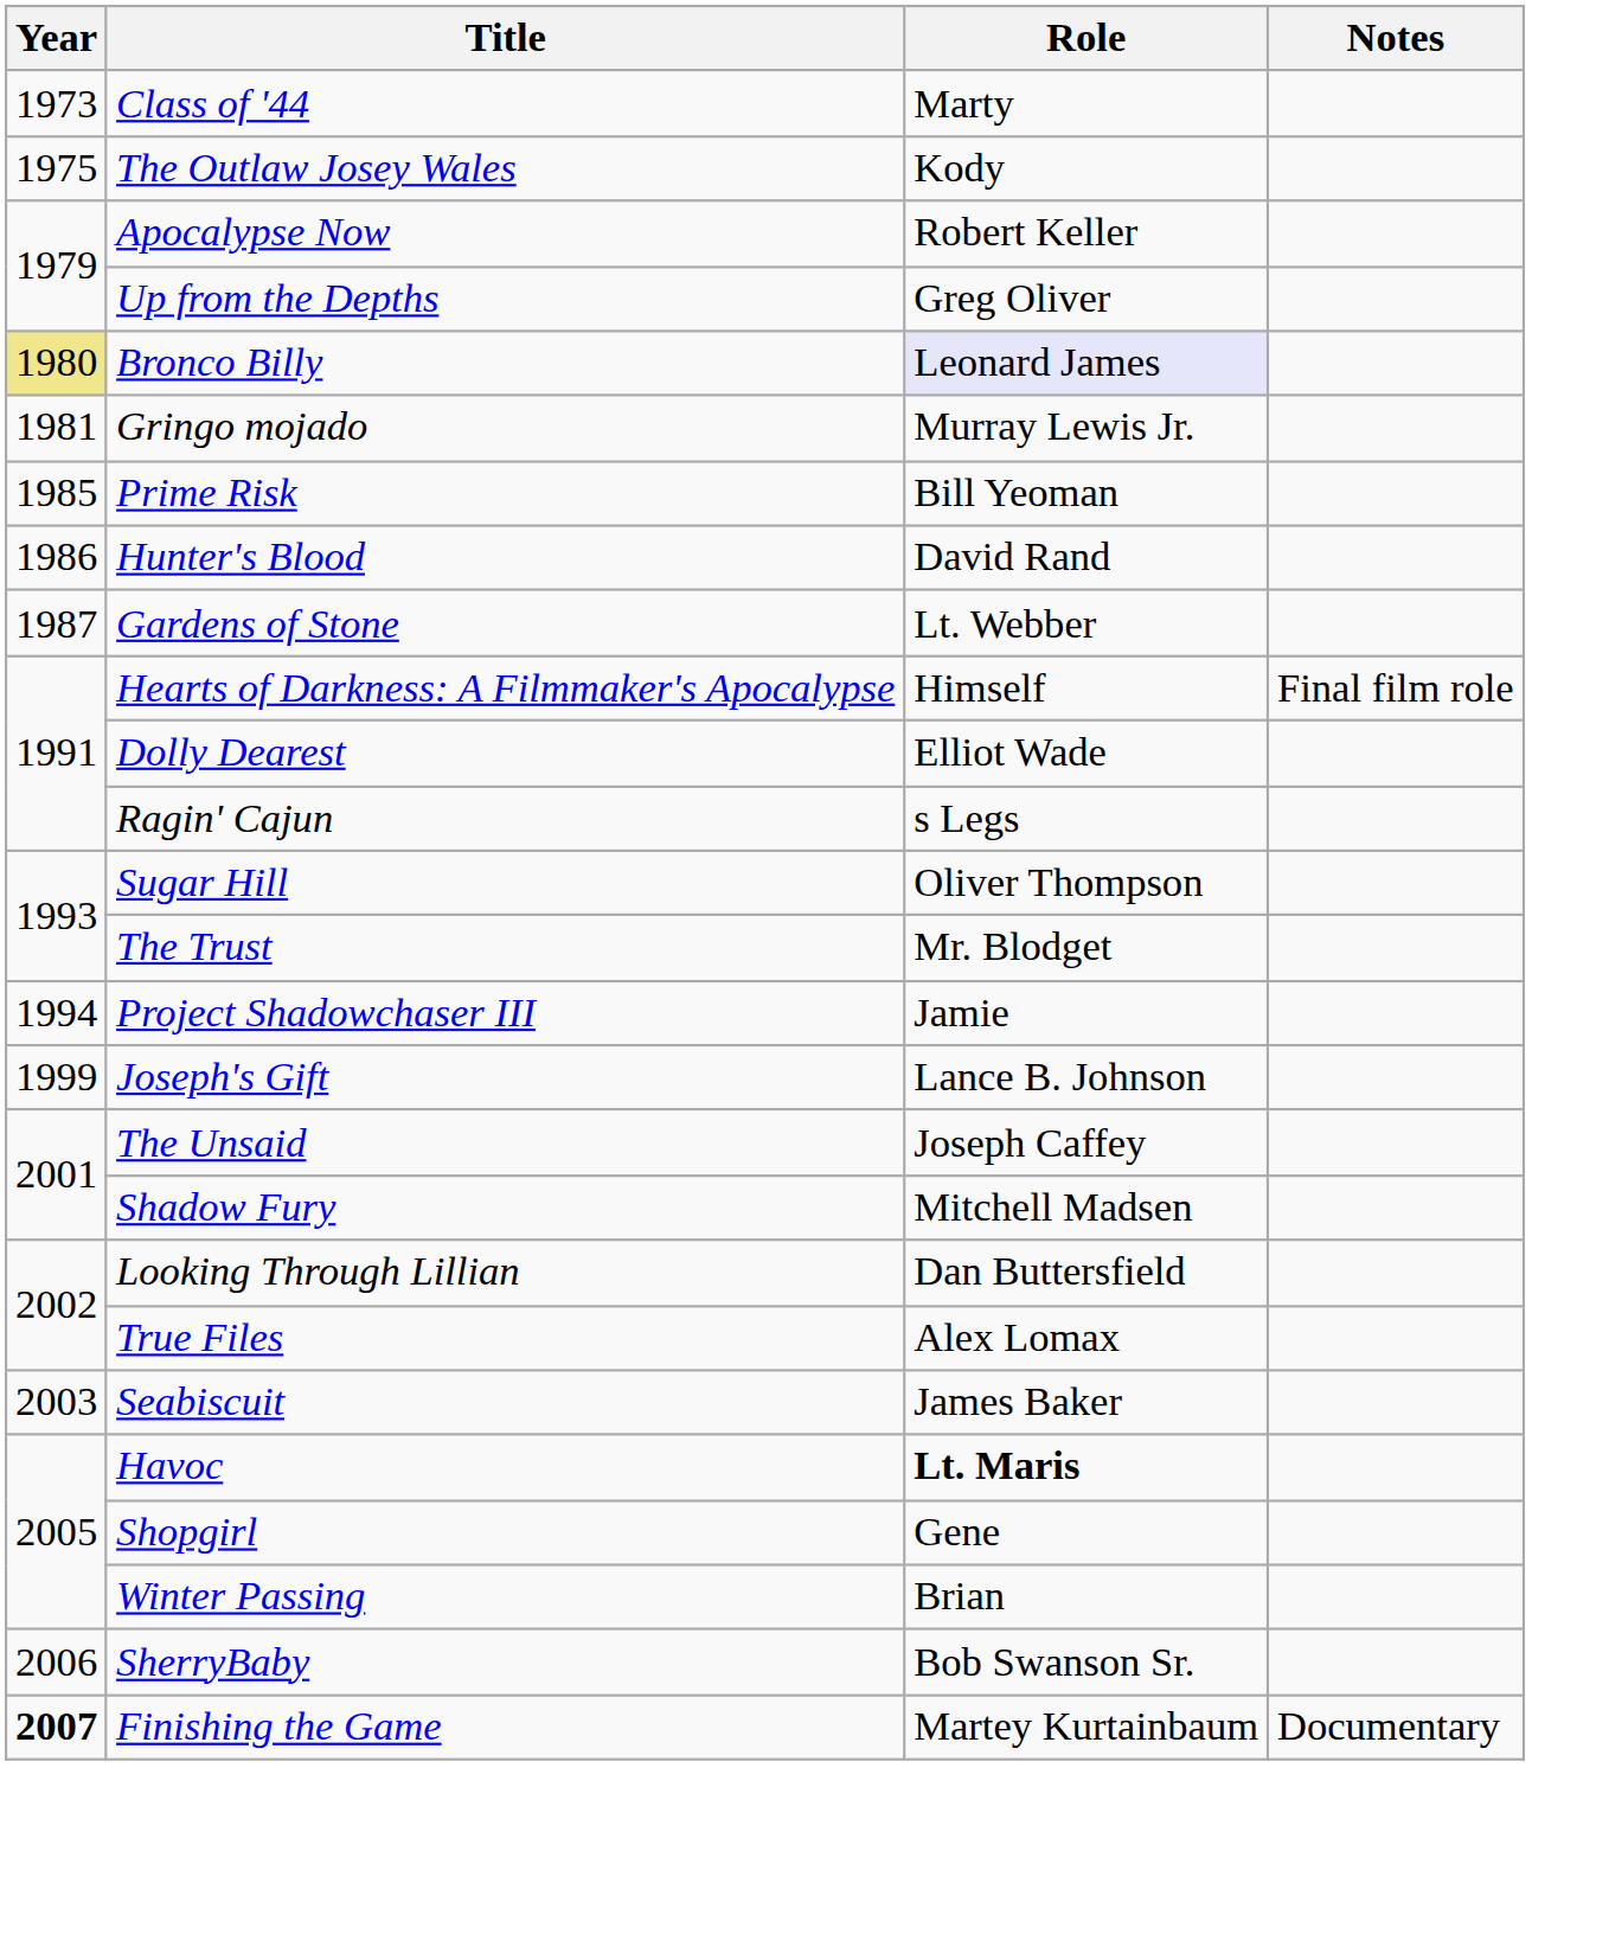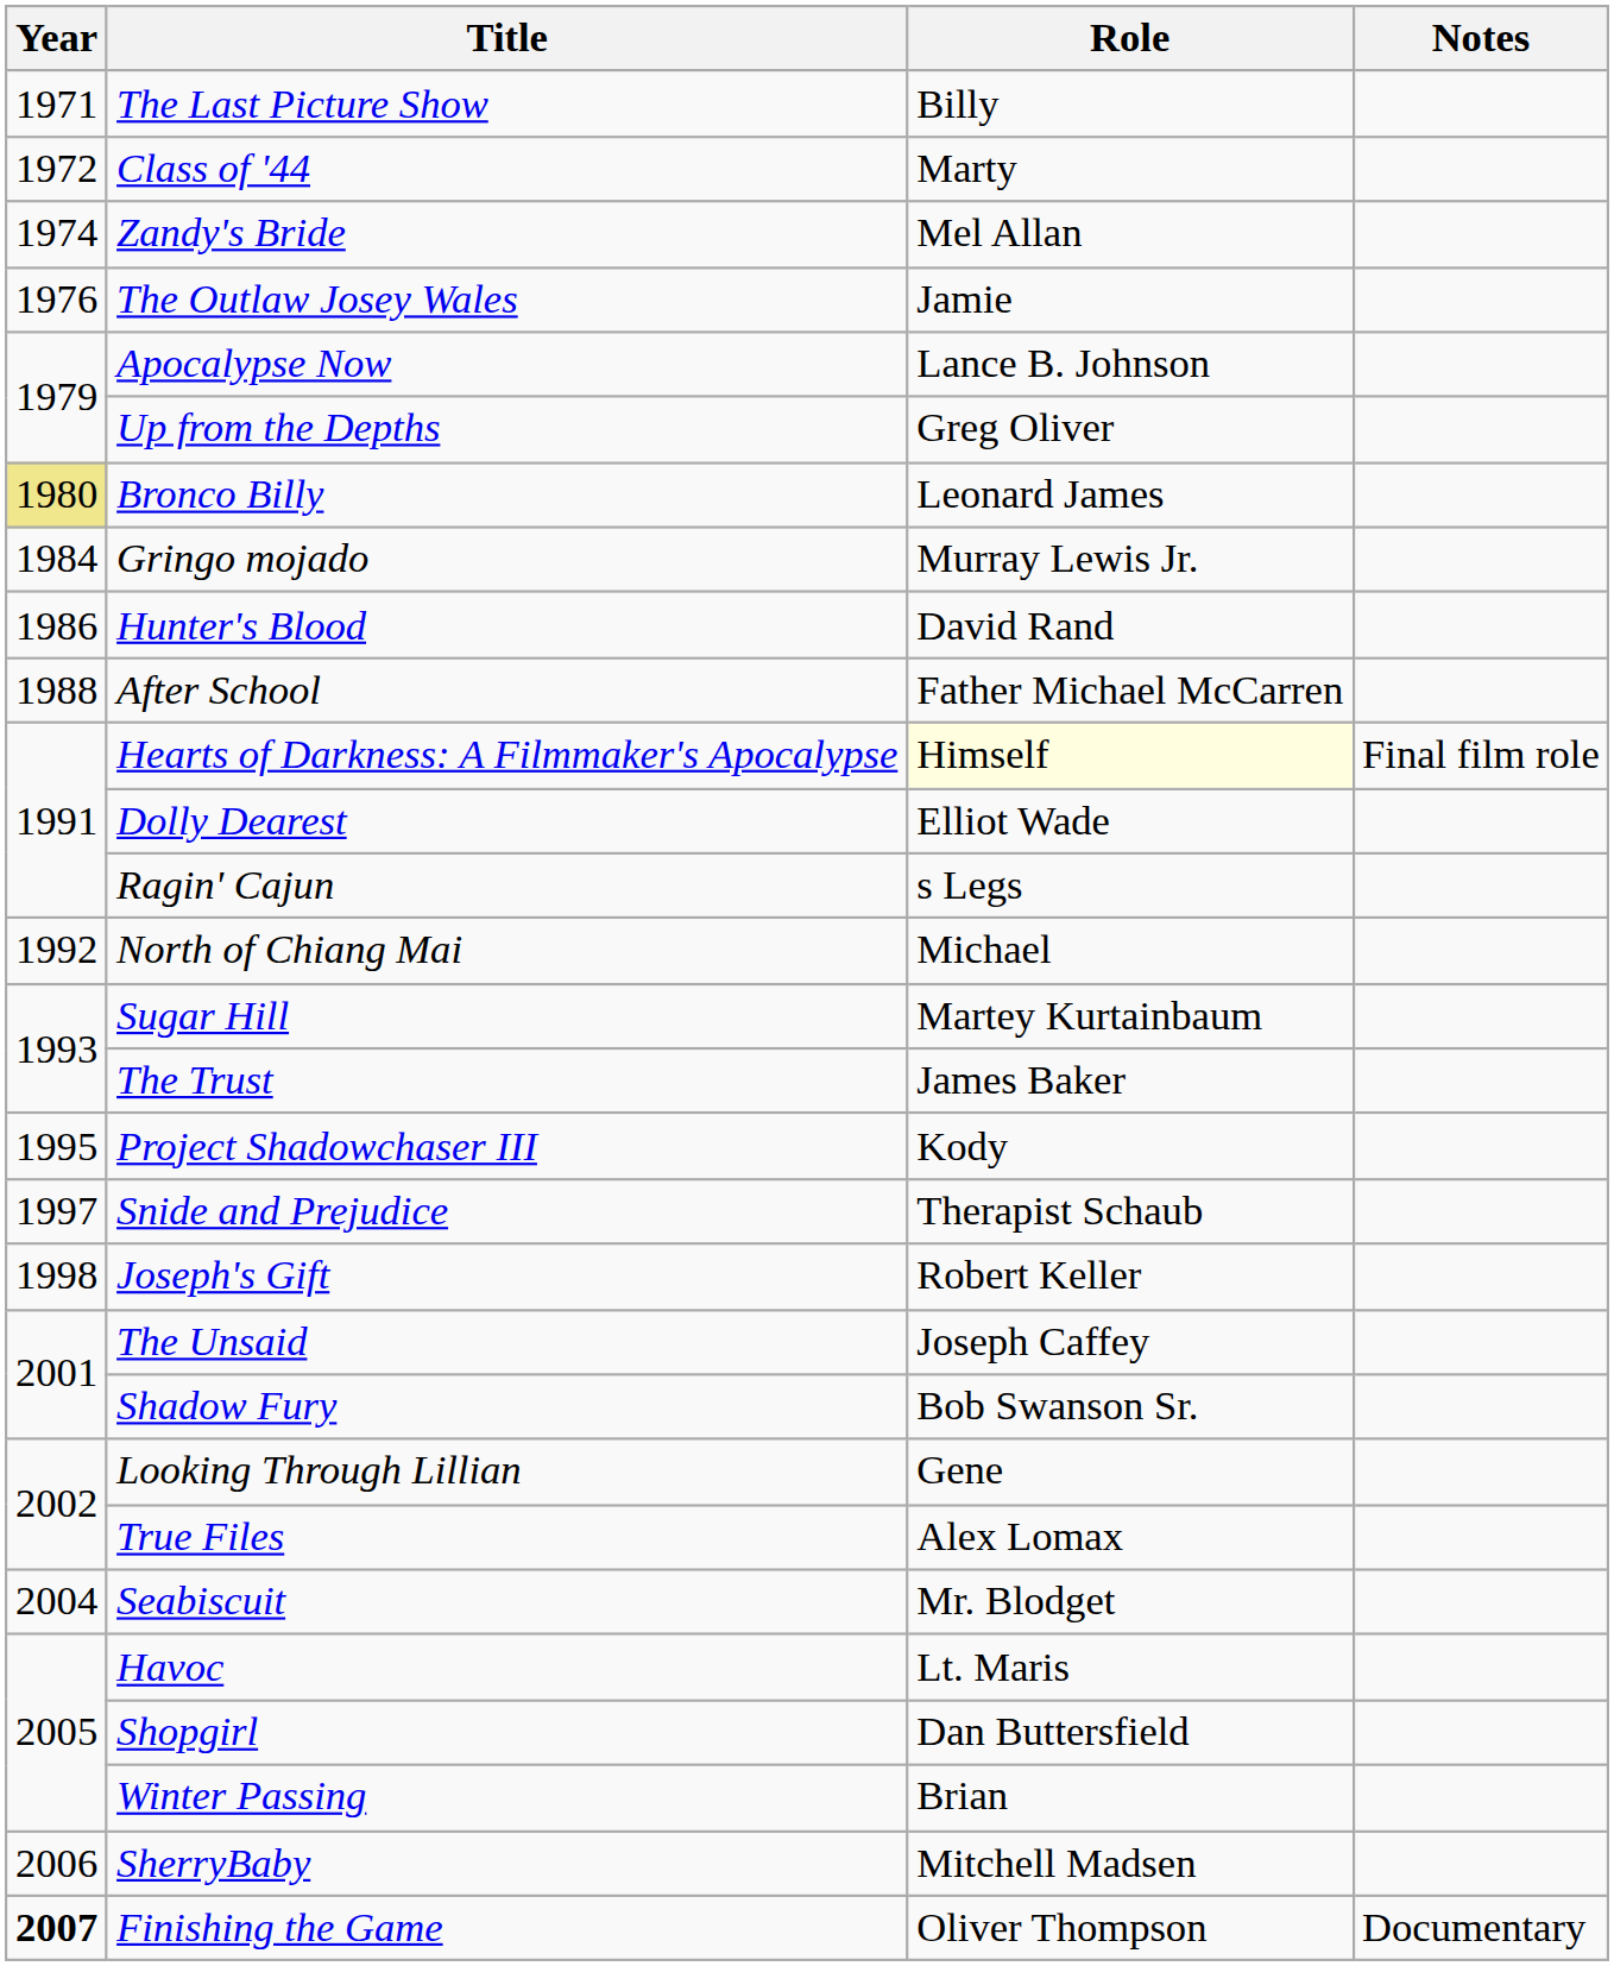 <table class="wikitable sortable sticky-header">
 <tr>
 <th>Year</th>
 <th>Title</th>
 <th>Role</th>
 <th>Notes</th>
 </tr>
 <tr>
-<td>1973</td>
+<td>1971</td>
+<td><em><a href='#'>The Last Picture Show</a></em></td>
+<td>Billy</td>
+<td></td>
+</tr>
+<tr>
+<td>1972</td>
 <td><em><a href='#'>Class of '44</a></em></td>
 <td>Marty</td>
 <td></td>
 </tr>
 <tr>
-<td>1975</td>
+<td>1974</td>
+<td><em><a href='#'>Zandy's Bride</a></em></td>
+<td>Mel Allan</td>
+<td></td>
+</tr>
+<tr>
+<td>1976</td>
 <td><em><a href='#'>The Outlaw Josey Wales</a></em></td>
-<td>Kody</td>
+<td>Jamie</td>
 <td></td>
 </tr>
 <tr>
 <td rowspan=2>1979</td>
 <td><em><a href='#'>Apocalypse Now</a></em></td>
-<td>Robert Keller</td>
+<td>Lance B. Johnson</td>
 <td></td>
 </tr>
 <tr>
 <td><em><a href='#'>Up from the Depths</a></em></td>
 <td>Greg Oliver</td>
 <td></td>
 </tr>
 <tr>
 <td style="background: khaki;">1980</td>
 <td><em><a href='#'>Bronco Billy</a></em></td>
-<td style="background: lavender;">Leonard James</td>
+<td>Leonard James</td>
 <td></td>
 </tr>
 <tr>
-<td>1981</td>
+<td>1984</td>
 <td><em>Gringo mojado</em></td>
 <td>Murray Lewis Jr.</td>
-<td></td>
-</tr>
-<tr>
-<td>1985</td>
-<td><em><a href='#'>Prime Risk</a></em></td>
-<td>Bill Yeoman</td>
 <td></td>
 </tr>
 <tr>
 <td>1986</td>
 <td><em><a href='#'>Hunter's Blood</a></em></td>
 <td>David Rand</td>
 <td></td>
 </tr>
 <tr>
-<td>1987</td>
-<td><em><a href='#'>Gardens of Stone</a></em></td>
-<td>Lt. Webber</td>
+<td>1988</td>
+<td><em>After School</em></td>
+<td>Father Michael McCarren</td>
 <td></td>
 </tr>
 <tr>
 <td rowspan=3>1991</td>
 <td><em><a href='#'>Hearts of Darkness: A Filmmaker's Apocalypse</a></em></td>
-<td>Himself</td>
+<td style="background: lightyellow;">Himself</td>
 <td>Final film role</td>
 </tr>
 <tr>
 <td><em><a href='#'>Dolly Dearest</a></em></td>
 <td>Elliot Wade</td>
 <td></td>
 </tr>
 <tr>
 <td><em>Ragin' Cajun</em></td>
 <td>s Legs</td>
 <td></td>
 </tr>
 <tr>
+<td>1992</td>
+<td><em>North of Chiang Mai</em></td>
+<td>Michael</td>
+<td></td>
+</tr>
+<tr>
 <td rowspan=2>1993</td>
 <td><em><a href='#'>Sugar Hill</a></em></td>
-<td>Oliver Thompson</td>
+<td>Martey Kurtainbaum</td>
 <td></td>
 </tr>
 <tr>
 <td><em><a href='#'>The Trust</a></em></td>
-<td>Mr. Blodget</td>
+<td>James Baker</td>
 <td></td>
 </tr>
 <tr>
-<td>1994</td>
+<td>1995</td>
 <td><em><a href='#'>Project Shadowchaser III</a></em></td>
-<td>Jamie</td>
+<td>Kody</td>
 <td></td>
 </tr>
 <tr>
-<td>1999</td>
+<td>1997</td>
+<td><em><a href='#'>Snide and Prejudice</a></em></td>
+<td>Therapist Schaub</td>
+<td></td>
+</tr>
+<tr>
+<td>1998</td>
 <td><em><a href='#'>Joseph's Gift</a></em></td>
-<td>Lance B. Johnson</td>
+<td>Robert Keller</td>
 <td></td>
 </tr>
 <tr>
 <td rowspan=2>2001</td>
 <td><em><a href='#'>The Unsaid</a></em></td>
 <td>Joseph Caffey</td>
 <td></td>
 </tr>
 <tr>
 <td><em><a href='#'>Shadow Fury</a></em></td>
-<td>Mitchell Madsen</td>
+<td>Bob Swanson Sr.</td>
 <td></td>
 </tr>
 <tr>
 <td rowspan=2>2002</td>
 <td><em>Looking Through Lillian</em></td>
-<td>Dan Buttersfield</td>
+<td>Gene</td>
 <td></td>
 </tr>
 <tr>
 <td><em><a href='#'>True Files</a></em></td>
 <td>Alex Lomax</td>
 <td></td>
 </tr>
 <tr>
-<td>2003</td>
+<td>2004</td>
 <td><em><a href='#'>Seabiscuit</a></em></td>
-<td>James Baker</td>
+<td>Mr. Blodget</td>
 <td></td>
 </tr>
 <tr>
 <td rowspan=3>2005</td>
 <td><em><a href='#'>Havoc</a></em></td>
-<td><strong>Lt. Maris</strong></td>
+<td>Lt. Maris</td>
 <td></td>
 </tr>
 <tr>
 <td><em><a href='#'>Shopgirl</a></em></td>
-<td>Gene</td>
+<td>Dan Buttersfield</td>
 <td></td>
 </tr>
 <tr>
 <td><em><a href='#'>Winter Passing</a></em></td>
 <td>Brian</td>
 <td></td>
 </tr>
 <tr>
 <td>2006</td>
 <td><em><a href='#'>SherryBaby</a></em></td>
-<td>Bob Swanson Sr.</td>
+<td>Mitchell Madsen</td>
 <td></td>
 </tr>
 <tr>
 <td><strong>2007</strong></td>
 <td><em><a href='#'>Finishing the Game</a></em></td>
-<td>Martey Kurtainbaum</td>
+<td>Oliver Thompson</td>
 <td>Documentary</td>
 </tr>
 </table>
